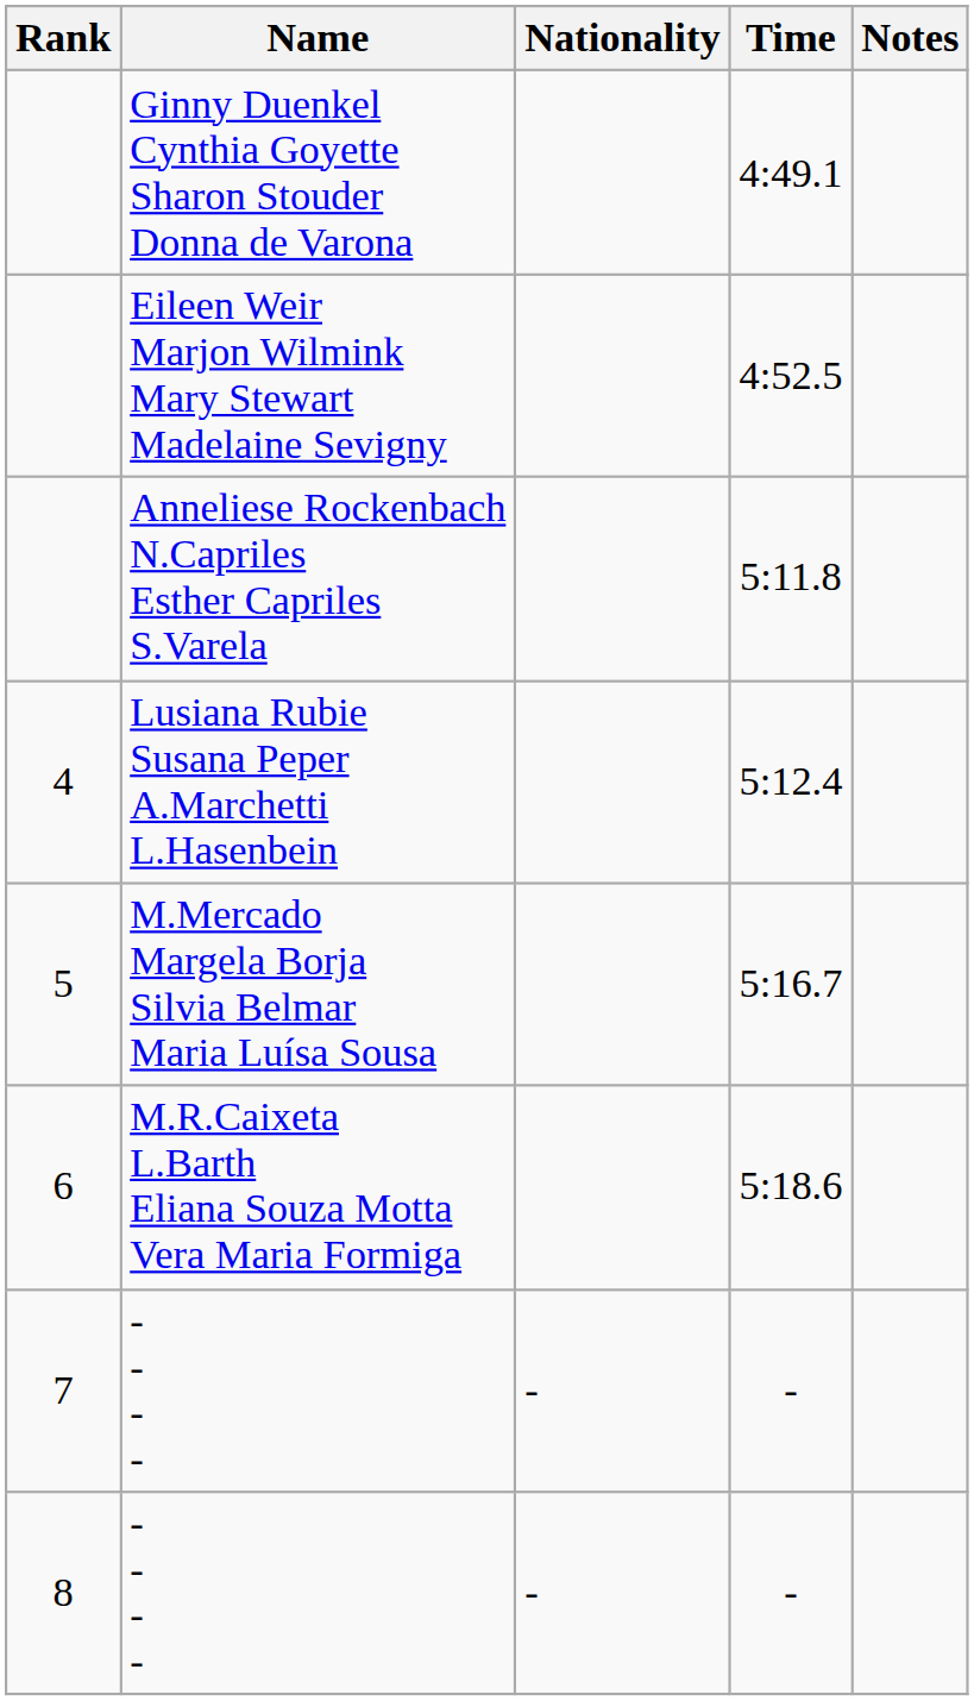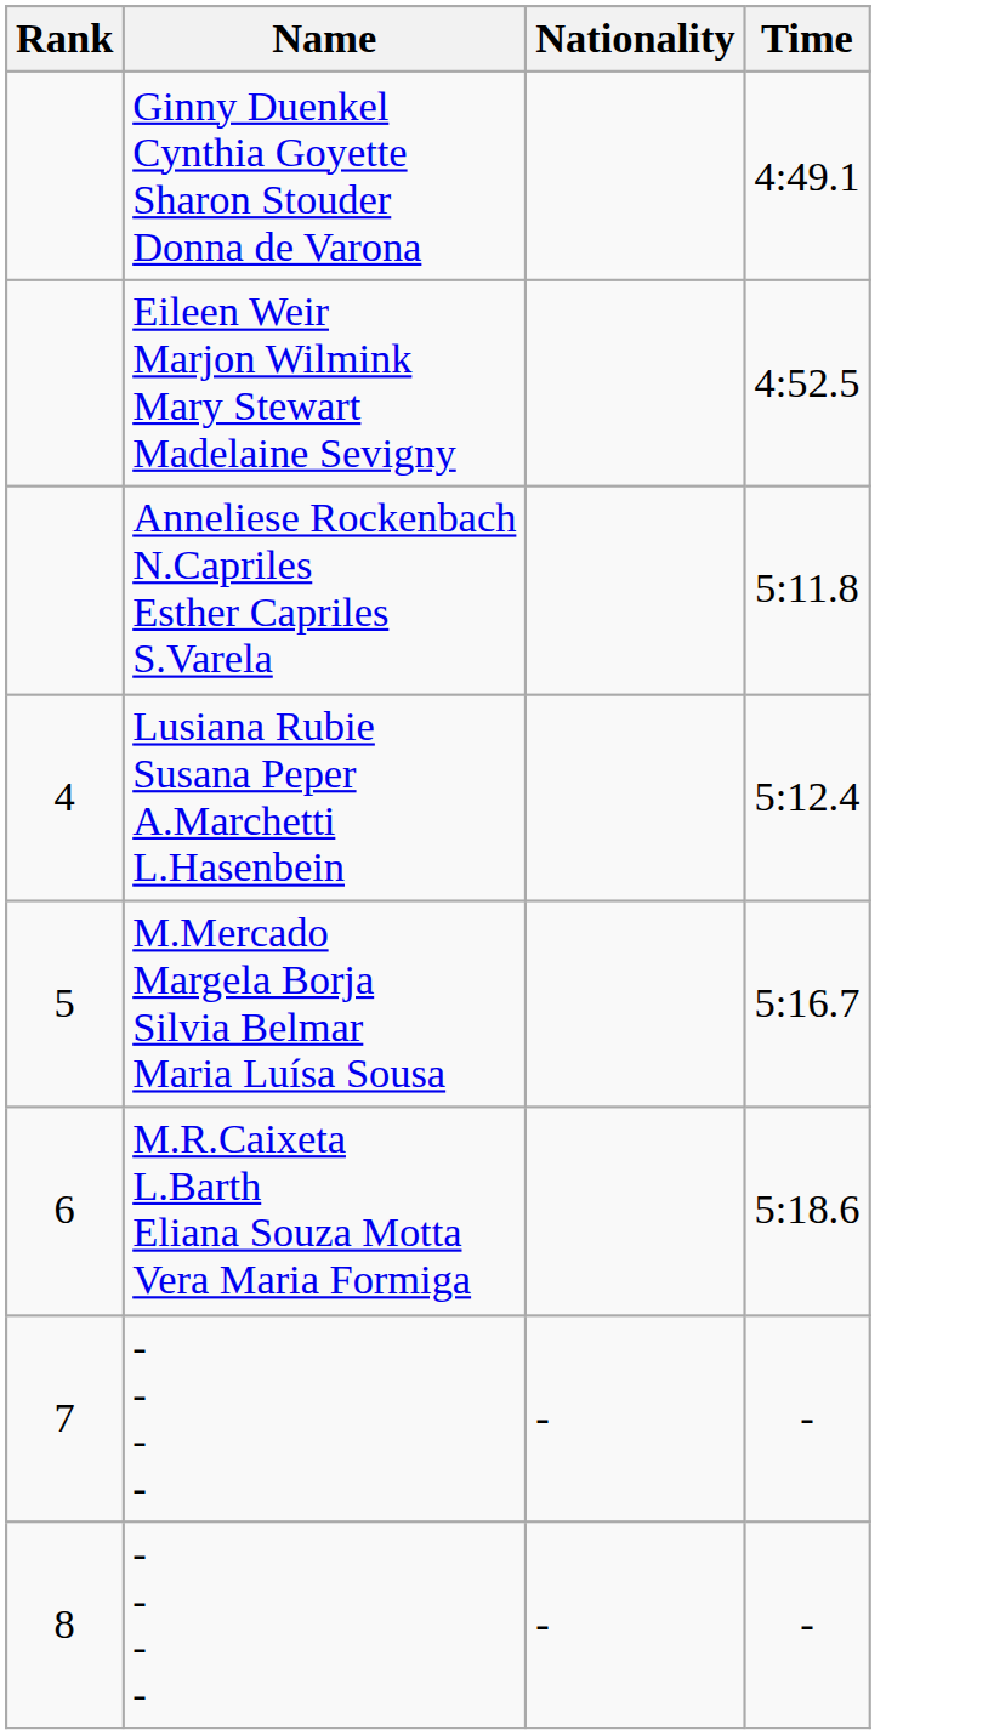 <table class="wikitable sortable" style="text-align:center">
 <tr>
 <th>Rank</th>
 <th>Name</th>
 <th>Nationality</th>
 <th>Time</th>
-<th>Notes</th>
 </tr>
 <tr>
 <td></td>
 <td align=left><a href='#'>Ginny Duenkel</a> <br> <a href='#'>Cynthia Goyette</a> <br> <a href='#'>Sharon Stouder</a> <br> <a href='#'>Donna de Varona</a></td>
 <td align=left></td>
 <td>4:49.1</td>
-<td></td>
 </tr>
 <tr>
 <td></td>
 <td align=left><a href='#'>Eileen Weir</a> <br> <a href='#'>Marjon Wilmink</a> <br> <a href='#'>Mary Stewart</a> <br> <a href='#'>Madelaine Sevigny</a></td>
 <td align=left></td>
 <td>4:52.5</td>
-<td></td>
 </tr>
 <tr>
 <td></td>
 <td align=left><a href='#'>Anneliese Rockenbach</a> <br> <a href='#'>N.Capriles</a> <br> <a href='#'>Esther Capriles</a> <br> <a href='#'>S.Varela</a></td>
 <td align=left></td>
 <td>5:11.8</td>
-<td></td>
 </tr>
 <tr>
 <td>4</td>
 <td align=left><a href='#'>Lusiana Rubie</a> <br> <a href='#'>Susana Peper</a> <br> <a href='#'>A.Marchetti</a> <br> <a href='#'>L.Hasenbein</a></td>
 <td align=left></td>
 <td>5:12.4</td>
-<td></td>
 </tr>
 <tr>
 <td>5</td>
 <td align=left><a href='#'>M.Mercado</a> <br> <a href='#'>Margela Borja</a> <br> <a href='#'>Silvia Belmar</a> <br> <a href='#'>Maria Luísa Sousa</a></td>
 <td align=left></td>
 <td>5:16.7</td>
-<td></td>
 </tr>
 <tr>
 <td>6</td>
 <td align=left><a href='#'>M.R.Caixeta</a> <br> <a href='#'>L.Barth</a> <br> <a href='#'>Eliana Souza Motta</a> <br> <a href='#'>Vera Maria Formiga</a></td>
 <td align=left></td>
 <td>5:18.6</td>
-<td></td>
 </tr>
 <tr>
 <td>7</td>
 <td align=left>- <br> - <br> - <br> -</td>
 <td align=left>-</td>
 <td>-</td>
-<td></td>
 </tr>
 <tr>
 <td>8</td>
 <td align=left>- <br> - <br> - <br> -</td>
 <td align=left>-</td>
 <td>-</td>
-<td></td>
 </tr>
 </table>
